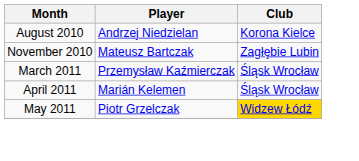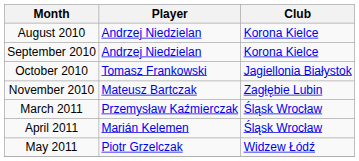 <table class="wikitable" style="text-align:center">
 <tr>
 <th>Month</th>
 <th>Player</th>
 <th>Club</th>
 </tr>
 <tr>
 <td>August 2010</td>
 <td style="text-align:left"> <a href='#'>Andrzej Niedzielan</a></td>
 <td style="text-align:left"><a href='#'>Korona Kielce</a></td>
+</tr>
+<tr>
+<td>September 2010</td>
+<td style="text-align:left"> <a href='#'>Andrzej Niedzielan</a></td>
+<td style="text-align:left"><a href='#'>Korona Kielce</a></td>
+</tr>
+<tr>
+<td>October 2010</td>
+<td style="text-align:left"> <a href='#'>Tomasz Frankowski</a></td>
+<td style="text-align:left"><a href='#'>Jagiellonia Białystok</a></td>
 </tr>
 <tr>
 <td>November 2010</td>
 <td style="text-align:left"> <a href='#'>Mateusz Bartczak</a></td>
 <td style="text-align:left"><a href='#'>Zagłębie Lubin</a></td>
 </tr>
 <tr>
 <td>March 2011</td>
 <td style="text-align:left"> <a href='#'>Przemysław Kaźmierczak</a></td>
 <td style="text-align:left"><a href='#'>Śląsk Wrocław</a></td>
 </tr>
 <tr>
 <td>April 2011</td>
 <td style="text-align:left"> <a href='#'>Marián Kelemen</a></td>
 <td style="text-align:left"><a href='#'>Śląsk Wrocław</a></td>
 </tr>
 <tr>
 <td>May 2011</td>
 <td style="text-align:left"> <a href='#'>Piotr Grzelczak</a></td>
-<td style="background: gold; text-align:left"><a href='#'>Widzew Łódź</a></td>
+<td style="text-align:left"><a href='#'>Widzew Łódź</a></td>
 </tr>
 <tr>
 </tr>
 </table>
